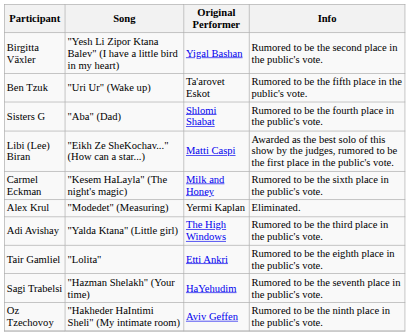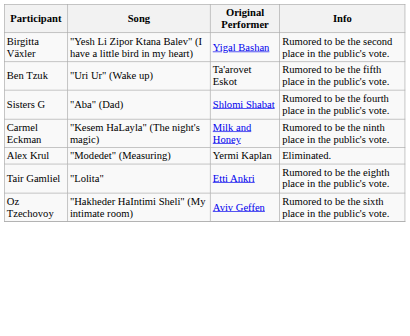 <table class="wikitable">
 <tr>
 <th>Participant</th>
 <th>Song</th>
 <th>Original Performer</th>
 <th>Info</th>
 </tr>
 <tr>
 <td>Birgitta Växler</td>
 <td>"Yesh Li Zipor Ktana Balev" (I have a little bird in my heart)</td>
 <td><a href='#'>Yigal Bashan</a></td>
 <td>Rumored to be the second place in the public's vote.</td>
 </tr>
 <tr>
 <td>Ben Tzuk</td>
 <td>"Uri Ur" (Wake up)</td>
 <td>Ta'arovet Eskot</td>
 <td>Rumored to be the fifth place in the public's vote.</td>
 </tr>
 <tr>
 <td>Sisters G</td>
 <td>"Aba" (Dad)</td>
 <td><a href='#'>Shlomi Shabat</a></td>
 <td>Rumored to be the fourth place in the public's vote.</td>
 </tr>
 <tr>
-<td>Libi (Lee) Biran</td>
-<td>"Eikh Ze SheKochav..." (How can a star...)</td>
-<td><a href='#'>Matti Caspi</a></td>
-<td>Awarded as the best solo of this show by the judges, rumored to be the first place in the public's vote.</td>
-</tr>
-<tr>
 <td>Carmel Eckman</td>
 <td>"Kesem HaLayla" (The night's magic)</td>
 <td><a href='#'>Milk and Honey</a></td>
-<td>Rumored to be the sixth place in the public's vote.</td>
+<td>Rumored to be the ninth place in the public's vote.</td>
 </tr>
 <tr>
 <td>Alex Krul</td>
 <td>"Modedet" (Measuring)</td>
 <td>Yermi Kaplan</td>
 <td>Eliminated.</td>
 </tr>
 <tr>
-<td>Adi Avishay</td>
-<td>"Yalda Ktana" (Little girl)</td>
-<td><a href='#'>The High Windows</a></td>
-<td>Rumored to be the third place in the public's vote.</td>
-</tr>
-<tr>
 <td>Tair Gamliel</td>
 <td>"Lolita"</td>
 <td><a href='#'>Etti Ankri</a></td>
 <td>Rumored to be the eighth place in the public's vote.</td>
 </tr>
 <tr>
-<td>Sagi Trabelsi</td>
-<td>"Hazman Shelakh" (Your time)</td>
-<td><a href='#'>HaYehudim</a></td>
-<td>Rumored to be the seventh place in the public's vote.</td>
-</tr>
-<tr>
 <td>Oz Tzechovoy</td>
 <td>"Hakheder HaIntimi Sheli" (My intimate room)</td>
 <td><a href='#'>Aviv Geffen</a></td>
-<td>Rumored to be the ninth place in the public's vote.</td>
+<td>Rumored to be the sixth place in the public's vote.</td>
 </tr>
 <tr>
 </tr>
 </table>
